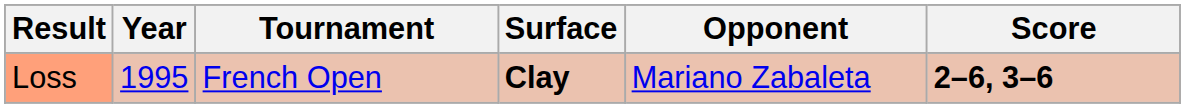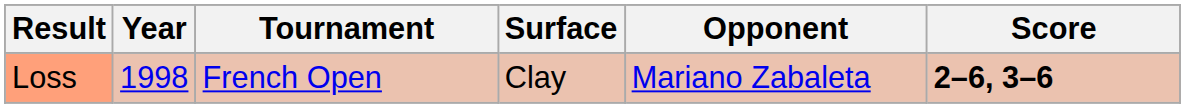 <table class="sortable wikitable">
 <tr>
 <th style="width:40px;">Result</th>
 <th style="width:30px;">Year</th>
 <th style="width:150px;">Tournament</th>
 <th style="width:50px;">Surface</th>
 <th style="width:150px;">Opponent</th>
 <th style="width:125px;" class="unsortable">Score</th>
 </tr>
 <tr style="background:#ebc2af;">
 <td style="background:#ffa07a;">Loss</td>
-<td><a href='#'>1995</a></td>
+<td><a href='#'>1998</a></td>
 <td><a href='#'>French Open</a></td>
-<td><strong>Clay</strong></td>
+<td>Clay</td>
 <td> <a href='#'>Mariano Zabaleta</a></td>
 <td><strong>2–6, 3–6</strong></td>
 </tr>
 </table>
